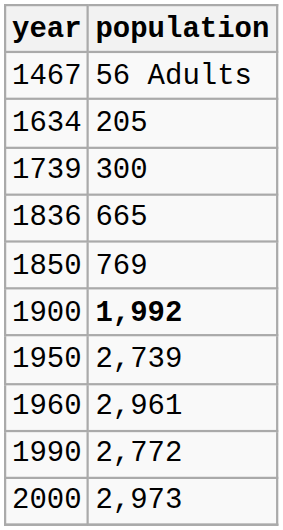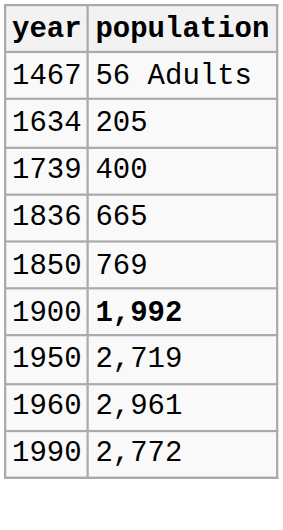 <table class="wikitable">
 <tr>
 <th>year</th>
 <th>population</th>
 </tr>
 <tr>
 <td>1467</td>
 <td>56 Adults</td>
 </tr>
 <tr>
 <td>1634</td>
 <td>205</td>
 </tr>
 <tr>
 <td>1739</td>
-<td>300</td>
+<td>400</td>
 </tr>
 <tr>
 <td>1836</td>
 <td>665</td>
 </tr>
 <tr>
 <td>1850</td>
 <td>769</td>
 </tr>
 <tr>
 <td>1900</td>
 <td><strong>1,992</strong></td>
 </tr>
 <tr>
 <td>1950</td>
-<td>2,739</td>
+<td>2,719</td>
 </tr>
 <tr>
 <td>1960</td>
 <td>2,961</td>
 </tr>
 <tr>
 <td>1990</td>
 <td>2,772</td>
 </tr>
 <tr>
-<td>2000</td>
-<td>2,973</td>
-</tr>
-<tr>
 </tr>
 </table>
